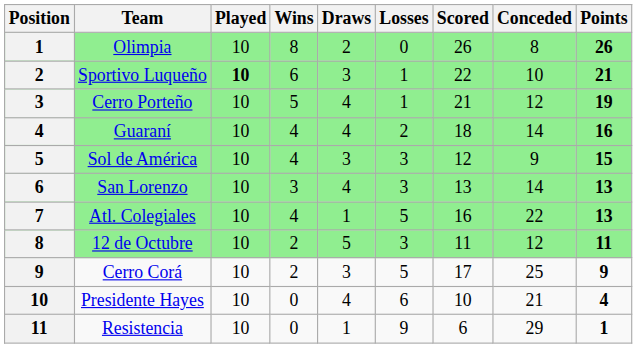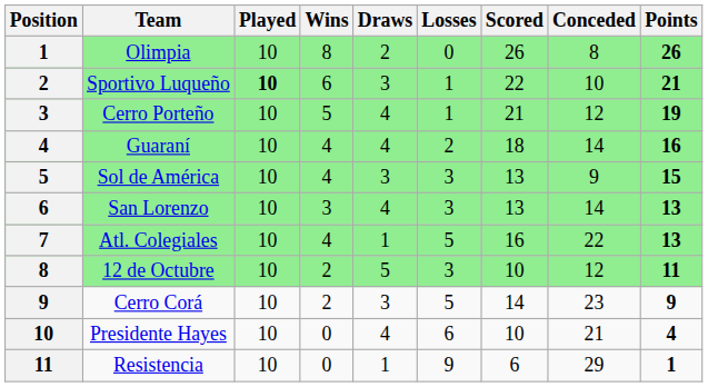 <table class="wikitable" style="text-align:center">
 <tr>
 <th>Position</th>
 <th>Team</th>
 <th>Played</th>
 <th>Wins</th>
 <th>Draws</th>
 <th>Losses</th>
 <th>Scored</th>
 <th>Conceded</th>
 <th>Points</th>
 </tr>
 <tr bgcolor="lightgreen">
 <th>1</th>
 <td><a href='#'>Olimpia</a></td>
 <td>10</td>
 <td>8</td>
 <td>2</td>
 <td>0</td>
 <td>26</td>
 <td>8</td>
 <td><strong>26</strong></td>
 </tr>
 <tr bgcolor="lightgreen">
 <th>2</th>
 <td><a href='#'>Sportivo Luqueño</a></td>
 <td><strong>10</strong></td>
 <td>6</td>
 <td>3</td>
 <td>1</td>
 <td>22</td>
 <td>10</td>
 <td><strong>21</strong></td>
 </tr>
 <tr bgcolor="lightgreen">
 <th>3</th>
 <td><a href='#'>Cerro Porteño</a></td>
 <td>10</td>
 <td>5</td>
 <td>4</td>
 <td>1</td>
 <td>21</td>
 <td>12</td>
 <td><strong>19</strong></td>
 </tr>
 <tr bgcolor="lightgreen">
 <th>4</th>
 <td><a href='#'>Guaraní</a></td>
 <td>10</td>
 <td>4</td>
 <td>4</td>
 <td>2</td>
 <td>18</td>
 <td>14</td>
 <td><strong>16</strong></td>
 </tr>
 <tr bgcolor="lightgreen">
 <th>5</th>
 <td><a href='#'>Sol de América</a></td>
 <td>10</td>
 <td>4</td>
 <td>3</td>
 <td>3</td>
-<td>12</td>
+<td>13</td>
 <td>9</td>
 <td><strong>15</strong></td>
 </tr>
 <tr bgcolor="lightgreen">
 <th>6</th>
 <td><a href='#'>San Lorenzo</a></td>
 <td>10</td>
 <td>3</td>
 <td>4</td>
 <td>3</td>
 <td>13</td>
 <td>14</td>
 <td><strong>13</strong></td>
 </tr>
 <tr bgcolor="lightgreen">
 <th>7</th>
 <td><a href='#'>Atl. Colegiales</a></td>
 <td>10</td>
 <td>4</td>
 <td>1</td>
 <td>5</td>
 <td>16</td>
 <td>22</td>
 <td><strong>13</strong></td>
 </tr>
 <tr bgcolor="lightgreen">
 <th>8</th>
 <td><a href='#'>12 de Octubre</a></td>
 <td>10</td>
 <td>2</td>
 <td>5</td>
 <td>3</td>
-<td>11</td>
+<td>10</td>
 <td>12</td>
 <td><strong>11</strong></td>
 </tr>
 <tr>
 <th>9</th>
 <td><a href='#'>Cerro Corá</a></td>
 <td>10</td>
 <td>2</td>
 <td>3</td>
 <td>5</td>
-<td>17</td>
-<td>25</td>
+<td>14</td>
+<td>23</td>
 <td><strong>9</strong></td>
 </tr>
 <tr>
 <th>10</th>
 <td><a href='#'>Presidente Hayes</a></td>
 <td>10</td>
 <td>0</td>
 <td>4</td>
 <td>6</td>
 <td>10</td>
 <td>21</td>
 <td><strong>4</strong></td>
 </tr>
 <tr>
 <th>11</th>
 <td><a href='#'>Resistencia</a></td>
 <td>10</td>
 <td>0</td>
 <td>1</td>
 <td>9</td>
 <td>6</td>
 <td>29</td>
 <td><strong>1</strong></td>
 </tr>
 </table>
